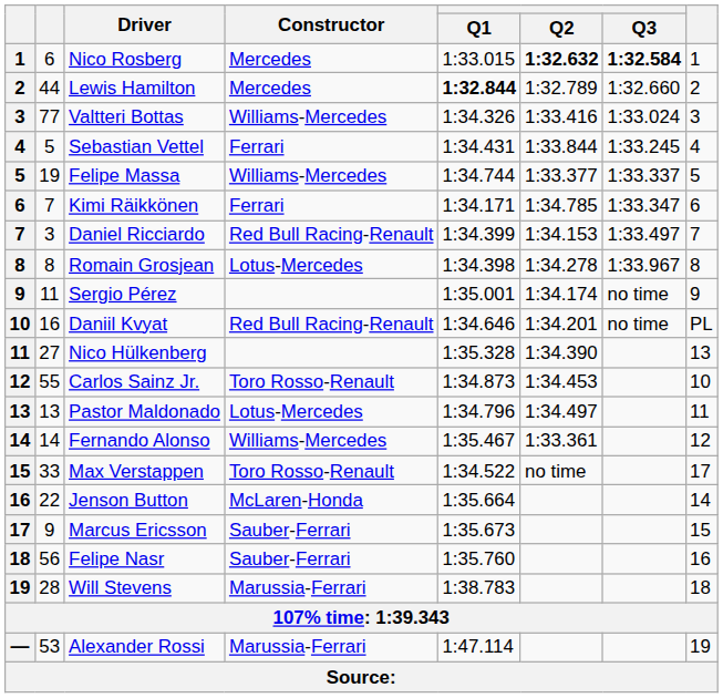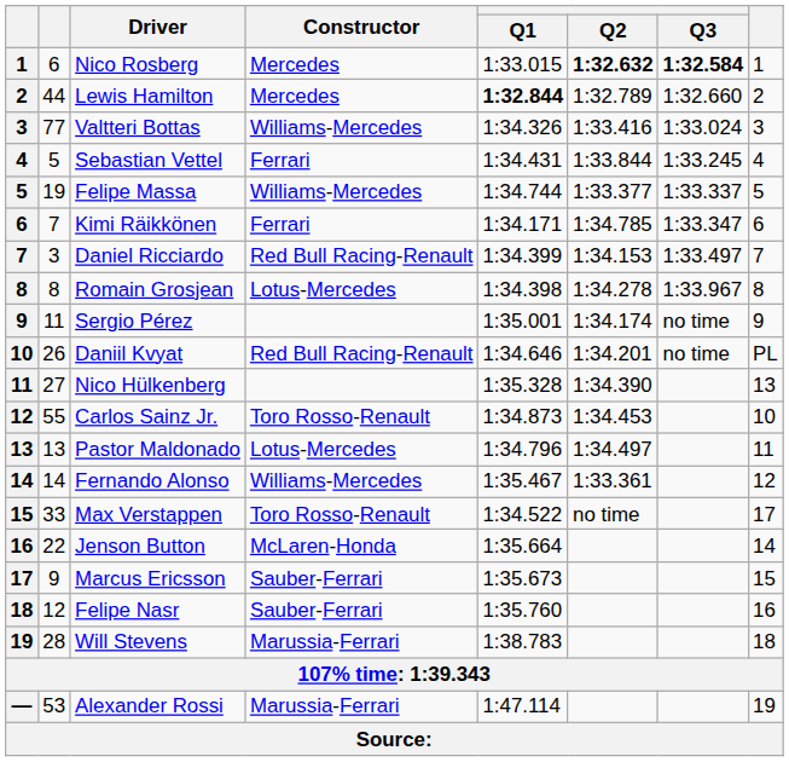 <table class="wikitable sortable" style="font-size: 85%;">
 <tr>
 <th rowspan="2"></th>
 <th rowspan="2"></th>
 <th rowspan="2">Driver</th>
 <th rowspan="2">Constructor</th>
 <th colspan="3"></th>
 <th rowspan="2"></th>
 </tr>
 <tr>
 <th>Q1</th>
 <th>Q2</th>
 <th>Q3</th>
 </tr>
 <tr>
 <th>1</th>
 <td style="text-align:center">6</td>
 <td> <a href='#'>Nico Rosberg</a></td>
 <td><a href='#'>Mercedes</a></td>
 <td>1:33.015</td>
 <td><strong>1:32.632</strong></td>
 <td><strong>1:32.584</strong></td>
 <td>1</td>
 </tr>
 <tr>
 <th>2</th>
 <td style="text-align:center">44</td>
 <td> <a href='#'>Lewis Hamilton</a></td>
 <td><a href='#'>Mercedes</a></td>
 <td><strong>1:32.844</strong></td>
 <td>1:32.789</td>
 <td>1:32.660</td>
 <td>2</td>
 </tr>
 <tr>
 <th>3</th>
 <td style="text-align:center">77</td>
 <td> <a href='#'>Valtteri Bottas</a></td>
 <td><a href='#'>Williams</a>-<a href='#'>Mercedes</a></td>
 <td>1:34.326</td>
 <td>1:33.416</td>
 <td>1:33.024</td>
 <td>3</td>
 </tr>
 <tr>
 <th>4</th>
 <td style="text-align:center">5</td>
 <td> <a href='#'>Sebastian Vettel</a></td>
 <td><a href='#'>Ferrari</a></td>
 <td>1:34.431</td>
 <td>1:33.844</td>
 <td>1:33.245</td>
 <td>4</td>
 </tr>
 <tr>
 <th>5</th>
 <td style="text-align:center">19</td>
 <td> <a href='#'>Felipe Massa</a></td>
 <td><a href='#'>Williams</a>-<a href='#'>Mercedes</a></td>
 <td>1:34.744</td>
 <td>1:33.377</td>
 <td>1:33.337</td>
 <td>5</td>
 </tr>
 <tr>
 <th>6</th>
 <td style="text-align:center">7</td>
 <td> <a href='#'>Kimi Räikkönen</a></td>
 <td><a href='#'>Ferrari</a></td>
 <td>1:34.171</td>
 <td>1:34.785</td>
 <td>1:33.347</td>
 <td>6</td>
 </tr>
 <tr>
 <th>7</th>
 <td style="text-align:center">3</td>
 <td> <a href='#'>Daniel Ricciardo</a></td>
 <td><a href='#'>Red Bull Racing</a>-<a href='#'>Renault</a></td>
 <td>1:34.399</td>
 <td>1:34.153</td>
 <td>1:33.497</td>
 <td>7</td>
 </tr>
 <tr>
 <th>8</th>
 <td style="text-align:center">8</td>
 <td> <a href='#'>Romain Grosjean</a></td>
 <td><a href='#'>Lotus</a>-<a href='#'>Mercedes</a></td>
 <td>1:34.398</td>
 <td>1:34.278</td>
 <td>1:33.967</td>
 <td>8</td>
 </tr>
 <tr>
 <th>9</th>
 <td style="text-align:center">11</td>
 <td> <a href='#'>Sergio Pérez</a></td>
 <td></td>
 <td>1:35.001</td>
 <td>1:34.174</td>
 <td>no time</td>
 <td>9</td>
 </tr>
 <tr>
 <th>10</th>
-<td style="text-align:center">16</td>
+<td style="text-align:center">26</td>
 <td> <a href='#'>Daniil Kvyat</a></td>
 <td><a href='#'>Red Bull Racing</a>-<a href='#'>Renault</a></td>
 <td>1:34.646</td>
 <td>1:34.201</td>
 <td>no time</td>
 <td>PL</td>
 </tr>
 <tr>
 <th>11</th>
 <td style="text-align:center">27</td>
 <td> <a href='#'>Nico Hülkenberg</a></td>
 <td></td>
 <td>1:35.328</td>
 <td>1:34.390</td>
 <td></td>
 <td>13</td>
 </tr>
 <tr>
 <th>12</th>
 <td style="text-align:center">55</td>
 <td> <a href='#'>Carlos Sainz Jr.</a></td>
 <td><a href='#'>Toro Rosso</a>-<a href='#'>Renault</a></td>
 <td>1:34.873</td>
 <td>1:34.453</td>
 <td></td>
 <td>10</td>
 </tr>
 <tr>
 <th>13</th>
 <td style="text-align:center">13</td>
 <td> <a href='#'>Pastor Maldonado</a></td>
 <td><a href='#'>Lotus</a>-<a href='#'>Mercedes</a></td>
 <td>1:34.796</td>
 <td>1:34.497</td>
 <td></td>
 <td>11</td>
 </tr>
 <tr>
 <th>14</th>
 <td align="center">14</td>
 <td> <a href='#'>Fernando Alonso</a></td>
 <td><a href='#'>Williams</a>-<a href='#'>Mercedes</a></td>
 <td>1:35.467</td>
 <td>1:33.361</td>
 <td></td>
 <td>12</td>
 </tr>
 <tr>
 <th>15</th>
 <td style="text-align:center">33</td>
 <td> <a href='#'>Max Verstappen</a></td>
 <td><a href='#'>Toro Rosso</a>-<a href='#'>Renault</a></td>
 <td>1:34.522</td>
 <td>no time</td>
 <td></td>
 <td>17</td>
 </tr>
 <tr>
 <th>16</th>
 <td style="text-align:center">22</td>
 <td> <a href='#'>Jenson Button</a></td>
 <td><a href='#'>McLaren</a>-<a href='#'>Honda</a></td>
 <td>1:35.664</td>
 <td></td>
 <td></td>
 <td>14</td>
 </tr>
 <tr>
 <th>17</th>
 <td style="text-align:center">9</td>
 <td> <a href='#'>Marcus Ericsson</a></td>
 <td><a href='#'>Sauber</a>-<a href='#'>Ferrari</a></td>
 <td>1:35.673</td>
 <td></td>
 <td></td>
 <td>15</td>
 </tr>
 <tr>
 <th>18</th>
-<td style="text-align:center">56</td>
+<td style="text-align:center">12</td>
 <td> <a href='#'>Felipe Nasr</a></td>
 <td><a href='#'>Sauber</a>-<a href='#'>Ferrari</a></td>
 <td>1:35.760</td>
 <td></td>
 <td></td>
 <td>16</td>
 </tr>
 <tr>
 <th>19</th>
 <td style="text-align:center">28</td>
 <td> <a href='#'>Will Stevens</a></td>
 <td><a href='#'>Marussia</a>-<a href='#'>Ferrari</a></td>
 <td>1:38.783</td>
 <td></td>
 <td></td>
 <td>18</td>
 </tr>
 <tr>
 <th colspan=8><a href='#'>107% time</a>: 1:39.343</th>
 </tr>
 <tr>
 <th>—</th>
 <td style="text-align:center">53</td>
 <td> <a href='#'>Alexander Rossi</a></td>
 <td><a href='#'>Marussia</a>-<a href='#'>Ferrari</a></td>
 <td>1:47.114</td>
 <td></td>
 <td></td>
 <td>19</td>
 </tr>
 <tr>
 <th colspan=8>Source:</th>
 </tr>
 </table>
